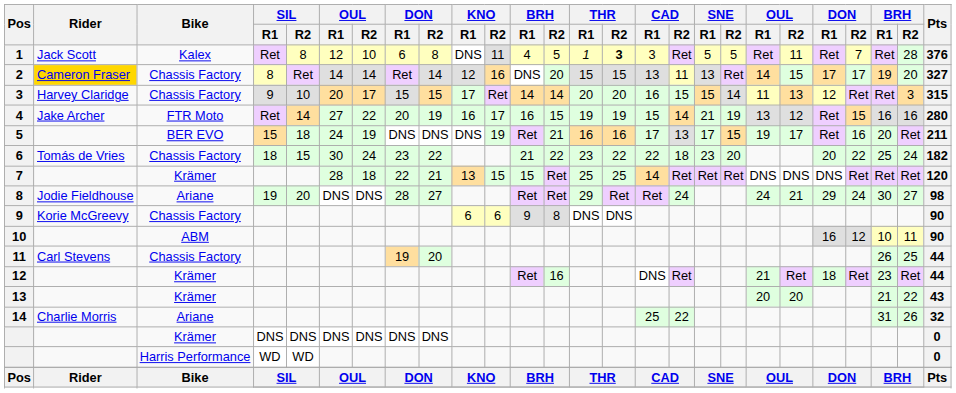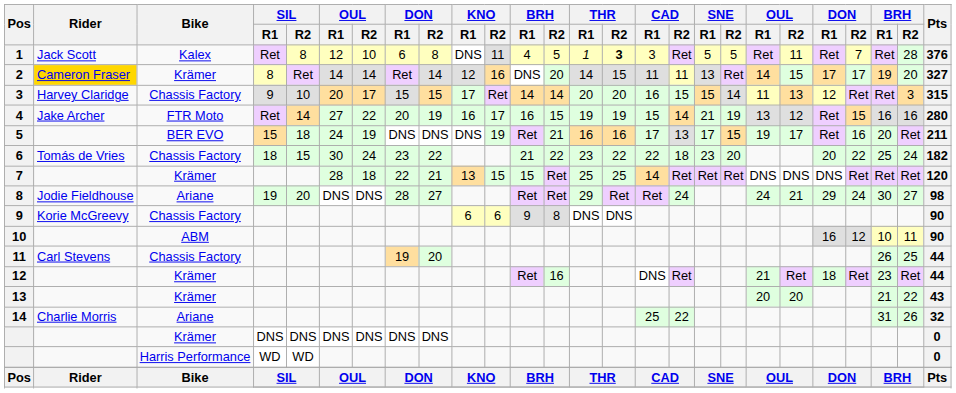 <table class="wikitable" style="font-size: 85%; text-align: center;">
 <tr valign="top">
 <th valign="middle" rowspan=2>Pos</th>
 <th valign="middle" rowspan=2>Rider</th>
 <th valign="middle" rowspan=2>Bike</th>
 <th colspan=2><a href='#'>SIL</a><br></th>
 <th colspan=2><a href='#'>OUL</a><br></th>
 <th colspan=2><a href='#'>DON</a><br></th>
 <th colspan=2><a href='#'>KNO</a><br></th>
 <th colspan=2><a href='#'>BRH</a><br></th>
 <th colspan=2><a href='#'>THR</a><br></th>
 <th colspan=2><a href='#'>CAD</a><br></th>
 <th colspan=2><a href='#'>SNE</a><br></th>
 <th colspan=2><a href='#'>OUL</a><br></th>
 <th colspan=2><a href='#'>DON</a><br></th>
 <th colspan=2><a href='#'>BRH</a><br></th>
 <th valign="middle" rowspan=2>Pts</th>
 </tr>
 <tr>
 <th>R1</th>
 <th>R2</th>
 <th>R1</th>
 <th>R2</th>
 <th>R1</th>
 <th>R2</th>
 <th>R1</th>
 <th>R2</th>
 <th>R1</th>
 <th>R2</th>
 <th>R1</th>
 <th>R2</th>
 <th>R1</th>
 <th>R2</th>
 <th>R1</th>
 <th>R2</th>
 <th>R1</th>
 <th>R2</th>
 <th>R1</th>
 <th>R2</th>
 <th>R1</th>
 <th>R2</th>
 </tr>
 <tr>
 <th>1</th>
 <td align="left"> <a href='#'>Jack Scott</a></td>
 <td><a href='#'>Kalex</a></td>
 <td style="background:#efcfff;">Ret</td>
 <td style="background:#ffffbf;">8</td>
 <td style="background:#ffffbf;">12</td>
 <td style="background:#ffffbf;">10</td>
 <td style="background:#ffffbf;">6</td>
 <td style="background:#ffffbf;">8</td>
 <td style="background:#ffffff;">DNS</td>
 <td style="background:#dfdfdf;">11</td>
 <td style="background:#ffffbf;">4</td>
 <td style="background:#ffffbf;">5</td>
 <td style="background:#ffffbf;"><em>1</em></td>
 <td style="background:#ffffbf;"><strong>3</strong></td>
 <td style="background:#ffffbf;">3</td>
 <td style="background:#efcfff;">Ret</td>
 <td style="background:#ffffbf;">5</td>
 <td style="background:#ffffbf;">5</td>
 <td style="background:#efcfff;">Ret</td>
 <td style="background:#ffffbf;">11</td>
 <td style="background:#efcfff;">Ret</td>
 <td style="background:#ffffbf;">7</td>
 <td style="background:#efcfff;">Ret</td>
 <td style="background:#dfffdf;">28</td>
 <th>376</th>
 </tr>
 <tr>
 <th>2</th>
 <td align="left" style="background: gold;"> <a href='#'>Cameron Fraser</a></td>
-<td><a href='#'>Chassis Factory</a></td>
+<td><a href='#'>Krämer</a></td>
 <td style="background:#ffffbf;">8</td>
 <td style="background:#efcfff;">Ret</td>
 <td style="background:#dfdfdf;">14</td>
 <td style="background:#dfdfdf;">14</td>
 <td style="background:#efcfff;">Ret</td>
 <td style="background:#dfdfdf;">14</td>
 <td style="background:#dfdfdf;">12</td>
 <td style="background:#ffdf9f;">16</td>
 <td style="background:#ffffff;">DNS</td>
 <td style="background:#dfffdf;">20</td>
+<td style="background:#dfdfdf;">14</td>
 <td style="background:#dfdfdf;">15</td>
-<td style="background:#dfdfdf;">15</td>
-<td style="background:#dfdfdf;">13</td>
+<td style="background:#dfdfdf;">11</td>
 <td style="background:#ffffbf;">11</td>
 <td style="background:#dfdfdf;">13</td>
 <td style="background:#efcfff;">Ret</td>
 <td style="background:#ffdf9f;">14</td>
 <td style="background:#dfffdf;">15</td>
 <td style="background:#ffdf9f;">17</td>
 <td style="background:#dfffdf;">17</td>
 <td style="background:#ffdf9f;">19</td>
 <td style="background:#dfffdf;">20</td>
 <th>327</th>
 </tr>
 <tr>
 <th>3</th>
 <td align="left"> <a href='#'>Harvey Claridge</a></td>
 <td><a href='#'>Chassis Factory</a></td>
 <td style="background:#dfdfdf;">9</td>
 <td style="background:#dfdfdf;">10</td>
 <td style="background:#ffdf9f;">20</td>
 <td style="background:#ffdf9f;">17</td>
 <td style="background:#dfdfdf;">15</td>
 <td style="background:#ffdf9f;">15</td>
 <td style="background:#dfffdf;">17</td>
 <td style="background:#efcfff;">Ret</td>
 <td style="background:#ffdf9f;">14</td>
 <td style="background:#ffdf9f;">14</td>
 <td style="background:#dfffdf;">20</td>
 <td style="background:#dfffdf;">20</td>
 <td style="background:#dfffdf;">16</td>
 <td style="background:#dfffdf;">15</td>
 <td style="background:#ffdf9f;">15</td>
 <td style="background:#dfdfdf;">14</td>
 <td style="background:#ffffbf;">11</td>
 <td style="background:#ffdf9f;">13</td>
 <td style="background:#ffffbf;">12</td>
 <td style="background:#efcfff;">Ret</td>
 <td style="background:#efcfff;">Ret</td>
 <td style="background:#ffdf9f;">3</td>
 <th>315</th>
 </tr>
 <tr>
 <th>4</th>
 <td align="left"> <a href='#'>Jake Archer</a></td>
 <td><a href='#'>FTR Moto</a></td>
 <td style="background:#efcfff;">Ret</td>
 <td style="background:#ffdf9f;">14</td>
 <td style="background:#dfffdf;">27</td>
 <td style="background:#dfffdf;">22</td>
 <td style="background:#dfffdf;">20</td>
 <td style="background:#dfffdf;">19</td>
 <td style="background:#dfffdf;">16</td>
 <td style="background:#dfffdf;">17</td>
 <td style="background:#dfffdf;">16</td>
 <td style="background:#dfffdf;">15</td>
 <td style="background:#dfffdf;">19</td>
 <td style="background:#dfffdf;">19</td>
 <td style="background:#dfffdf;">15</td>
 <td style="background:#ffdf9f;">14</td>
 <td style="background:#dfffdf;">21</td>
 <td style="background:#dfffdf;">19</td>
 <td style="background:#dfdfdf;">13</td>
 <td style="background:#dfdfdf;">12</td>
 <td style="background:#efcfff;">Ret</td>
 <td style="background:#ffdf9f;">15</td>
 <td style="background:#dfdfdf;">16</td>
 <td style="background:#dfdfdf;">16</td>
 <th>280</th>
 </tr>
 <tr>
 <th>5</th>
 <td align="left"></td>
 <td><a href='#'>BER EVO</a></td>
 <td style="background:#ffdf9f;">15</td>
 <td style="background:#dfffdf;">18</td>
 <td style="background:#dfffdf;">24</td>
 <td style="background:#dfffdf;">19</td>
 <td style="background:#ffffff;">DNS</td>
 <td style="background:#ffffff;">DNS</td>
 <td style="background:#ffffff;">DNS</td>
 <td style="background:#dfffdf;">19</td>
 <td style="background:#efcfff;">Ret</td>
 <td style="background:#dfffdf;">21</td>
 <td style="background:#ffdf9f;">16</td>
 <td style="background:#ffdf9f;">16</td>
 <td style="background:#dfffdf;">17</td>
 <td style="background:#dfdfdf;">13</td>
 <td style="background:#dfffdf;">17</td>
 <td style="background:#ffdf9f;">15</td>
 <td style="background:#dfffdf;">19</td>
 <td style="background:#dfffdf;">17</td>
 <td style="background:#efcfff;">Ret</td>
 <td style="background:#dfffdf;">16</td>
 <td style="background:#dfffdf;">20</td>
 <td style="background:#efcfff;">Ret</td>
 <th>211</th>
 </tr>
 <tr>
 <th>6</th>
 <td align="left"> <a href='#'>Tomás de Vries</a></td>
 <td><a href='#'>Chassis Factory</a></td>
 <td style="background:#dfffdf;">18</td>
 <td style="background:#dfffdf;">15</td>
 <td style="background:#dfffdf;">30</td>
 <td style="background:#dfffdf;">24</td>
 <td style="background:#dfffdf;">23</td>
 <td style="background:#dfffdf;">22</td>
 <td></td>
 <td></td>
 <td style="background:#dfffdf;">21</td>
 <td style="background:#dfffdf;">22</td>
 <td style="background:#dfffdf;">23</td>
 <td style="background:#dfffdf;">22</td>
 <td style="background:#dfffdf;">22</td>
 <td style="background:#dfffdf;">18</td>
 <td style="background:#dfffdf;">23</td>
 <td style="background:#dfffdf;">20</td>
 <td></td>
 <td></td>
 <td style="background:#dfffdf;">20</td>
 <td style="background:#dfffdf;">22</td>
 <td style="background:#dfffdf;">25</td>
 <td style="background:#dfffdf;">24</td>
 <th>182</th>
 </tr>
 <tr>
 <th>7</th>
 <td align="left"></td>
 <td><a href='#'>Krämer</a></td>
 <td></td>
 <td></td>
 <td style="background:#dfffdf;">28</td>
 <td style="background:#dfffdf;">18</td>
 <td style="background:#dfffdf;">22</td>
 <td style="background:#dfffdf;">21</td>
 <td style="background:#ffdf9f;">13</td>
 <td style="background:#dfffdf;">15</td>
 <td style="background:#dfffdf;">15</td>
 <td style="background:#efcfff;">Ret</td>
 <td style="background:#dfffdf;">25</td>
 <td style="background:#dfffdf;">25</td>
 <td style="background:#ffdf9f;">14</td>
 <td style="background:#efcfff;">Ret</td>
 <td style="background:#efcfff;">Ret</td>
 <td style="background:#efcfff;">Ret</td>
 <td style="background:#ffffff;">DNS</td>
 <td style="background:#ffffff;">DNS</td>
 <td style="background:#ffffff;">DNS</td>
 <td style="background:#efcfff;">Ret</td>
 <td style="background:#efcfff;">Ret</td>
 <td style="background:#efcfff;">Ret</td>
 <th>120</th>
 </tr>
 <tr>
 <th>8</th>
 <td align="left"> <a href='#'>Jodie Fieldhouse</a></td>
 <td><a href='#'>Ariane</a></td>
 <td style="background:#dfffdf;">19</td>
 <td style="background:#dfffdf;">20</td>
 <td style="background:#ffffff;">DNS</td>
 <td style="background:#ffffff;">DNS</td>
 <td style="background:#dfffdf;">28</td>
 <td style="background:#dfffdf;">27</td>
 <td></td>
 <td></td>
 <td style="background:#efcfff;">Ret</td>
 <td style="background:#efcfff;">Ret</td>
 <td style="background:#dfffdf;">29</td>
 <td style="background:#efcfff;">Ret</td>
 <td style="background:#efcfff;">Ret</td>
 <td style="background:#dfffdf;">24</td>
 <td></td>
 <td></td>
 <td style="background:#dfffdf;">24</td>
 <td style="background:#dfffdf;">21</td>
 <td style="background:#dfffdf;">29</td>
 <td style="background:#dfffdf;">24</td>
 <td style="background:#dfffdf;">30</td>
 <td style="background:#dfffdf;">27</td>
 <th>98</th>
 </tr>
 <tr>
 <th>9</th>
 <td align="left"> <a href='#'>Korie McGreevy</a></td>
 <td><a href='#'>Chassis Factory</a></td>
 <td></td>
 <td></td>
 <td></td>
 <td></td>
 <td></td>
 <td></td>
 <td style="background:#ffffbf;">6</td>
 <td style="background:#ffffbf;">6</td>
 <td style="background:#dfdfdf;">9</td>
 <td style="background:#dfdfdf;">8</td>
 <td style="background:#ffffff;">DNS</td>
 <td style="background:#ffffff;">DNS</td>
 <td></td>
 <td></td>
 <td></td>
 <td></td>
 <td></td>
 <td></td>
 <td></td>
 <td></td>
 <td></td>
 <td></td>
 <th>90</th>
 </tr>
 <tr>
 <th>10</th>
 <td align="left"></td>
 <td><a href='#'>ABM</a></td>
 <td></td>
 <td></td>
 <td></td>
 <td></td>
 <td></td>
 <td></td>
 <td></td>
 <td></td>
 <td></td>
 <td></td>
 <td></td>
 <td></td>
 <td></td>
 <td></td>
 <td></td>
 <td></td>
 <td></td>
 <td></td>
 <td style="background:#dfdfdf;">16</td>
 <td style="background:#dfdfdf;">12</td>
 <td style="background:#ffffbf;">10</td>
 <td style="background:#ffffbf;">11</td>
 <th>90</th>
 </tr>
 <tr>
 <th>11</th>
 <td align="left"> <a href='#'>Carl Stevens</a></td>
 <td><a href='#'>Chassis Factory</a></td>
 <td></td>
 <td></td>
 <td></td>
 <td></td>
 <td style="background:#ffdf9f;">19</td>
 <td style="background:#dfffdf;">20</td>
 <td></td>
 <td></td>
 <td></td>
 <td></td>
 <td></td>
 <td></td>
 <td></td>
 <td></td>
 <td></td>
 <td></td>
 <td></td>
 <td></td>
 <td></td>
 <td></td>
 <td style="background:#dfffdf;">26</td>
 <td style="background:#dfffdf;">25</td>
 <th>44</th>
 </tr>
 <tr>
 <th>12</th>
 <td align="left"></td>
 <td><a href='#'>Krämer</a></td>
 <td></td>
 <td></td>
 <td></td>
 <td></td>
 <td></td>
 <td></td>
 <td></td>
 <td></td>
 <td style="background:#efcfff;">Ret</td>
 <td style="background:#dfffdf;">16</td>
 <td></td>
 <td></td>
 <td style="background:#ffffff;">DNS</td>
 <td style="background:#efcfff;">Ret</td>
 <td></td>
 <td></td>
 <td style="background:#dfffdf;">21</td>
 <td style="background:#efcfff;">Ret</td>
 <td style="background:#dfffdf;">18</td>
 <td style="background:#efcfff;">Ret</td>
 <td style="background:#dfffdf;">23</td>
 <td style="background:#efcfff;">Ret</td>
 <th>44</th>
 </tr>
 <tr>
 <th>13</th>
 <td align="left"></td>
 <td><a href='#'>Krämer</a></td>
 <td></td>
 <td></td>
 <td></td>
 <td></td>
 <td></td>
 <td></td>
 <td></td>
 <td></td>
 <td></td>
 <td></td>
 <td></td>
 <td></td>
 <td></td>
 <td></td>
 <td></td>
 <td></td>
 <td style="background:#dfffdf;">20</td>
 <td style="background:#dfffdf;">20</td>
 <td></td>
 <td></td>
 <td style="background:#dfffdf;">21</td>
 <td style="background:#dfffdf;">22</td>
 <th>43</th>
 </tr>
 <tr>
 <th>14</th>
 <td align="left"> <a href='#'>Charlie Morris</a></td>
 <td><a href='#'>Ariane</a></td>
 <td></td>
 <td></td>
 <td></td>
 <td></td>
 <td></td>
 <td></td>
 <td></td>
 <td></td>
 <td></td>
 <td></td>
 <td></td>
 <td></td>
 <td style="background:#dfffdf;">25</td>
 <td style="background:#dfffdf;">22</td>
 <td></td>
 <td></td>
 <td></td>
 <td></td>
 <td></td>
 <td></td>
 <td style="background:#dfffdf;">31</td>
 <td style="background:#dfffdf;">26</td>
 <th>32</th>
 </tr>
 <tr>
 <th></th>
 <td align="left"></td>
 <td><a href='#'>Krämer</a></td>
 <td style="background:#ffffff;">DNS</td>
 <td style="background:#ffffff;">DNS</td>
 <td style="background:#ffffff;">DNS</td>
 <td style="background:#ffffff;">DNS</td>
 <td style="background:#ffffff;">DNS</td>
 <td style="background:#ffffff;">DNS</td>
 <td></td>
 <td></td>
 <td></td>
 <td></td>
 <td></td>
 <td></td>
 <td></td>
 <td></td>
 <td></td>
 <td></td>
 <td></td>
 <td></td>
 <td></td>
 <td></td>
 <td></td>
 <td></td>
 <th>0</th>
 </tr>
 <tr>
 <th></th>
 <td align="left"></td>
 <td><a href='#'>Harris Performance</a></td>
 <td style="background:#ffffff;">WD</td>
 <td style="background:#ffffff;">WD</td>
 <td></td>
 <td></td>
 <td></td>
 <td></td>
 <td></td>
 <td></td>
 <td></td>
 <td></td>
 <td></td>
 <td></td>
 <td></td>
 <td></td>
 <td></td>
 <td></td>
 <td></td>
 <td></td>
 <td></td>
 <td></td>
 <td></td>
 <td></td>
 <th>0</th>
 </tr>
 <tr>
 </tr>
 <tr valign="top">
 <th valign="middle" rowspan=2>Pos</th>
 <th valign="middle" rowspan=2>Rider</th>
 <th valign="middle" rowspan=2>Bike</th>
 <th colspan=2><a href='#'>SIL</a><br></th>
 <th colspan=2><a href='#'>OUL</a><br></th>
 <th colspan=2><a href='#'>DON</a><br></th>
 <th colspan=2><a href='#'>KNO</a><br></th>
 <th colspan=2><a href='#'>BRH</a><br></th>
 <th colspan=2><a href='#'>THR</a><br></th>
 <th colspan=2><a href='#'>CAD</a><br></th>
 <th colspan=2><a href='#'>SNE</a><br></th>
 <th colspan=2><a href='#'>OUL</a><br></th>
 <th colspan=2><a href='#'>DON</a><br></th>
 <th colspan=2><a href='#'>BRH</a><br></th>
 <th valign="middle" rowspan=2>Pts</th>
 </tr>
 <tr>
 </tr>
 </table>
